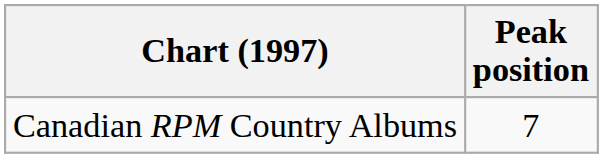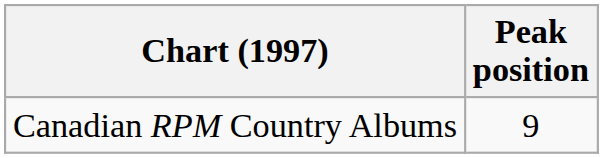 <table class="wikitable">
 <tr>
 <th>Chart (1997)</th>
 <th>Peak<br>position</th>
 </tr>
 <tr>
 <td>Canadian <em>RPM</em> Country Albums</td>
-<td align="center">7</td>
+<td align="center">9</td>
 </tr>
 </table>
